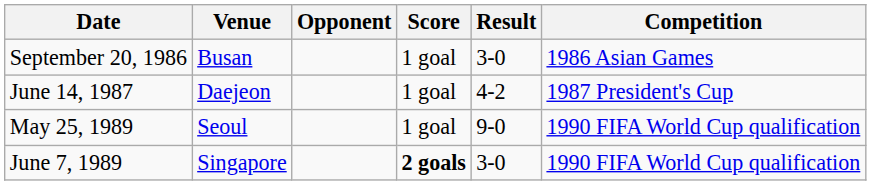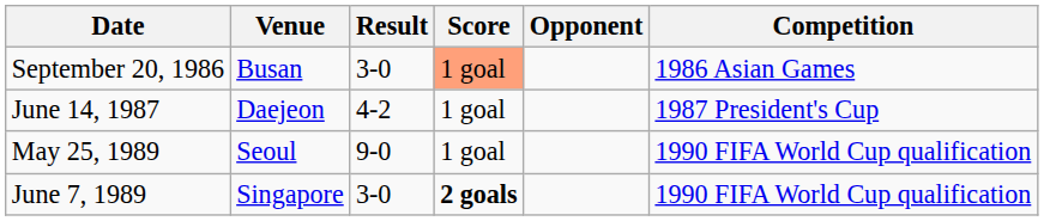 <table class="wikitable">
 <tr>
 <th>Date</th>
 <th>Venue</th>
+<th>Result</th>
+<th>Score</th>
 <th>Opponent</th>
-<th>Score</th>
-<th>Result</th>
 <th>Competition</th>
 </tr>
 <tr>
 <td>September 20, 1986</td>
 <td><a href='#'>Busan</a></td>
+<td>3-0</td>
+<td style="background: lightsalmon;">1 goal</td>
 <td></td>
-<td>1 goal</td>
-<td>3-0</td>
 <td><a href='#'>1986 Asian Games</a></td>
 </tr>
 <tr>
 <td>June 14, 1987</td>
 <td><a href='#'>Daejeon</a></td>
+<td>4-2</td>
+<td>1 goal</td>
 <td></td>
-<td>1 goal</td>
-<td>4-2</td>
 <td><a href='#'>1987 President's Cup</a></td>
 </tr>
 <tr>
 <td>May 25, 1989</td>
 <td><a href='#'>Seoul</a></td>
+<td>9-0</td>
+<td>1 goal</td>
 <td></td>
-<td>1 goal</td>
-<td>9-0</td>
 <td><a href='#'>1990 FIFA World Cup qualification</a></td>
 </tr>
 <tr>
 <td>June 7, 1989</td>
 <td><a href='#'>Singapore</a></td>
+<td>3-0</td>
+<td><strong>2 goals</strong></td>
 <td></td>
-<td><strong>2 goals</strong></td>
-<td>3-0</td>
 <td><a href='#'>1990 FIFA World Cup qualification</a></td>
 </tr>
 </table>
